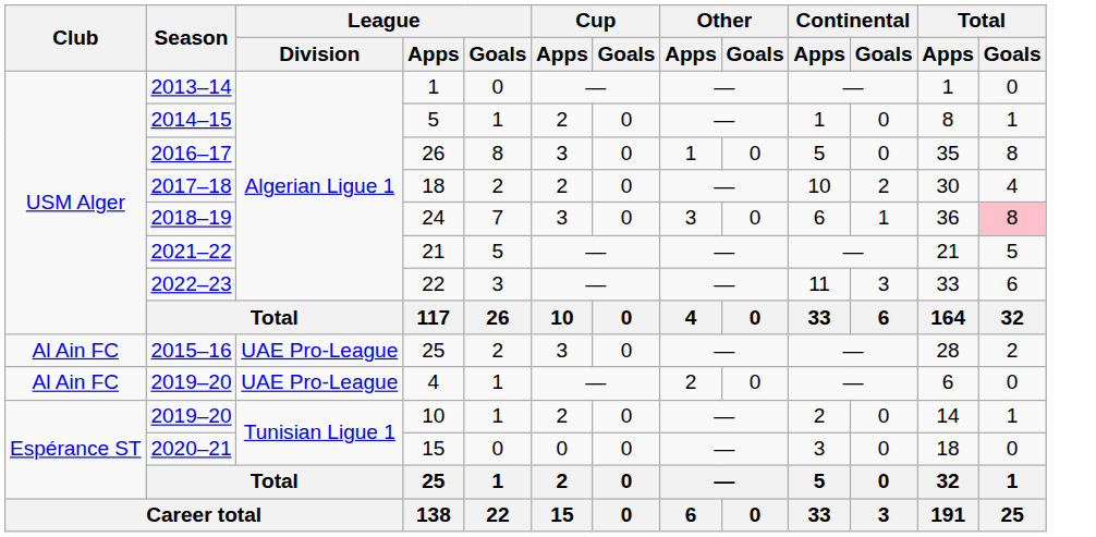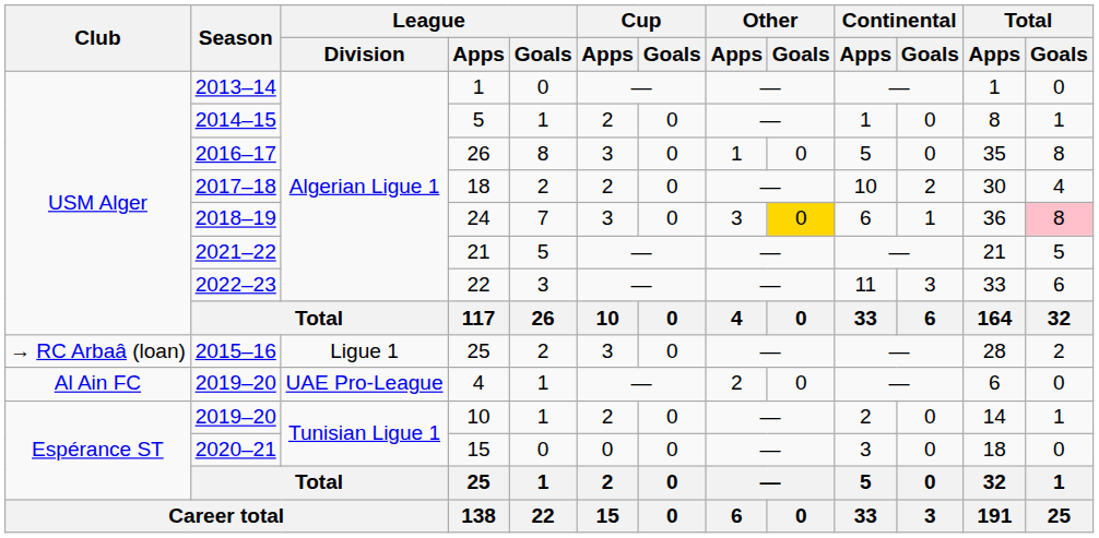 <table class="wikitable" style="text-align: center">
 <tr>
 <th rowspan=2>Club</th>
 <th rowspan=2>Season</th>
 <th colspan=3>League</th>
 <th colspan=2>Cup</th>
 <th colspan=2>Other</th>
 <th colspan=2>Continental</th>
 <th colspan=2>Total</th>
 </tr>
 <tr>
 <th>Division</th>
 <th>Apps</th>
 <th>Goals</th>
 <th>Apps</th>
 <th>Goals</th>
 <th>Apps</th>
 <th>Goals</th>
 <th>Apps</th>
 <th>Goals</th>
 <th>Apps</th>
 <th>Goals</th>
 </tr>
 <tr>
 <td rowspan=8><a href='#'>USM Alger</a></td>
 <td><a href='#'>2013–14</a></td>
 <td rowspan=7><a href='#'>Algerian Ligue 1</a></td>
 <td>1</td>
 <td>0</td>
 <td colspan=2>—</td>
 <td colspan=2>—</td>
 <td colspan=2>—</td>
 <td>1</td>
 <td>0</td>
 </tr>
 <tr>
 <td><a href='#'>2014–15</a></td>
 <td>5</td>
 <td>1</td>
 <td>2</td>
 <td>0</td>
 <td colspan=2>—</td>
 <td>1</td>
 <td>0</td>
 <td>8</td>
 <td>1</td>
 </tr>
 <tr>
 <td><a href='#'>2016–17</a></td>
 <td>26</td>
 <td>8</td>
 <td>3</td>
 <td>0</td>
 <td>1</td>
 <td>0</td>
 <td>5</td>
 <td>0</td>
 <td>35</td>
 <td>8</td>
 </tr>
 <tr>
 <td><a href='#'>2017–18</a></td>
 <td>18</td>
 <td>2</td>
 <td>2</td>
 <td>0</td>
 <td colspan=2>—</td>
 <td>10</td>
 <td>2</td>
 <td>30</td>
 <td>4</td>
 </tr>
 <tr>
 <td><a href='#'>2018–19</a></td>
 <td>24</td>
 <td>7</td>
 <td>3</td>
 <td>0</td>
 <td>3</td>
-<td>0</td>
+<td style="background: gold;">0</td>
 <td>6</td>
 <td>1</td>
 <td>36</td>
 <td style="background: pink;">8</td>
 </tr>
 <tr>
 <td><a href='#'>2021–22</a></td>
 <td>21</td>
 <td>5</td>
 <td colspan=2>—</td>
 <td colspan=2>—</td>
 <td colspan=2>—</td>
 <td>21</td>
 <td>5</td>
 </tr>
 <tr>
 <td><a href='#'>2022–23</a></td>
 <td>22</td>
 <td>3</td>
 <td colspan=2>—</td>
 <td colspan=2>—</td>
 <td>11</td>
 <td>3</td>
 <td>33</td>
 <td>6</td>
 </tr>
 <tr>
 <th colspan=2>Total</th>
 <th>117</th>
 <th>26</th>
 <th>10</th>
 <th>0</th>
 <th>4</th>
 <th>0</th>
 <th>33</th>
 <th>6</th>
 <th>164</th>
 <th>32</th>
 </tr>
 <tr>
-<td><a href='#'>Al Ain FC</a></td>
+<td valign="center">→ <a href='#'>RC Arbaâ</a> (loan)</td>
 <td><a href='#'>2015–16</a></td>
-<td><a href='#'>UAE Pro-League</a></td>
+<td>Ligue 1</td>
 <td>25</td>
 <td>2</td>
 <td>3</td>
 <td>0</td>
 <td colspan=2>—</td>
 <td colspan=2>—</td>
 <td>28</td>
 <td>2</td>
 </tr>
 <tr>
 <td><a href='#'>Al Ain FC</a></td>
 <td><a href='#'>2019–20</a></td>
 <td><a href='#'>UAE Pro-League</a></td>
 <td>4</td>
 <td>1</td>
 <td colspan=2>—</td>
 <td>2</td>
 <td>0</td>
 <td colspan=2>—</td>
 <td>6</td>
 <td>0</td>
 </tr>
 <tr>
 <td rowspan="3" valign="center"><a href='#'>Espérance ST</a></td>
 <td><a href='#'>2019–20</a></td>
 <td rowspan=2><a href='#'>Tunisian Ligue 1</a></td>
 <td>10</td>
 <td>1</td>
 <td>2</td>
 <td>0</td>
 <td colspan=2>—</td>
 <td>2</td>
 <td>0</td>
 <td>14</td>
 <td>1</td>
 </tr>
 <tr>
 <td><a href='#'>2020–21</a></td>
 <td>15</td>
 <td>0</td>
 <td>0</td>
 <td>0</td>
 <td colspan=2>—</td>
 <td>3</td>
 <td>0</td>
 <td>18</td>
 <td>0</td>
 </tr>
 <tr>
 <th colspan="2">Total</th>
 <th>25</th>
 <th>1</th>
 <th>2</th>
 <th>0</th>
 <th colspan=2>—</th>
 <th>5</th>
 <th>0</th>
 <th>32</th>
 <th>1</th>
 </tr>
 <tr>
 <th colspan=3>Career total</th>
 <th>138</th>
 <th>22</th>
 <th>15</th>
 <th>0</th>
 <th>6</th>
 <th>0</th>
 <th>33</th>
 <th>3</th>
 <th>191</th>
 <th>25</th>
 </tr>
 </table>
